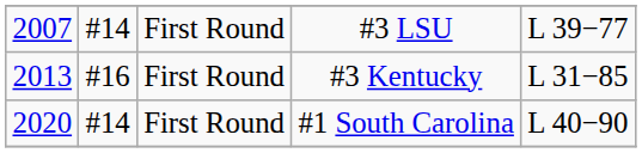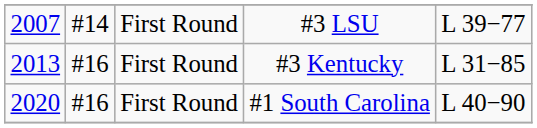 <table class="wikitable" style="text-align:center">
 <tr>
 </tr>
 <tr>
 <td rowspan=1><a href='#'>2007</a></td>
 <td>#14</td>
 <td>First Round</td>
 <td>#3 <a href='#'>LSU</a></td>
 <td>L 39−77</td>
 </tr>
 <tr style="text-align:center;">
 <td rowspan=1><a href='#'>2013</a></td>
 <td>#16</td>
 <td>First Round</td>
 <td>#3 <a href='#'>Kentucky</a></td>
 <td>L 31−85</td>
 </tr>
 <tr style="text-align:center;">
 <td rowspan=1><a href='#'>2020</a></td>
-<td>#14</td>
+<td>#16</td>
 <td>First Round</td>
 <td>#1 <a href='#'>South Carolina</a></td>
 <td>L 40−90</td>
 </tr>
 <tr style="text-align:center;">
 </tr>
 </table>
